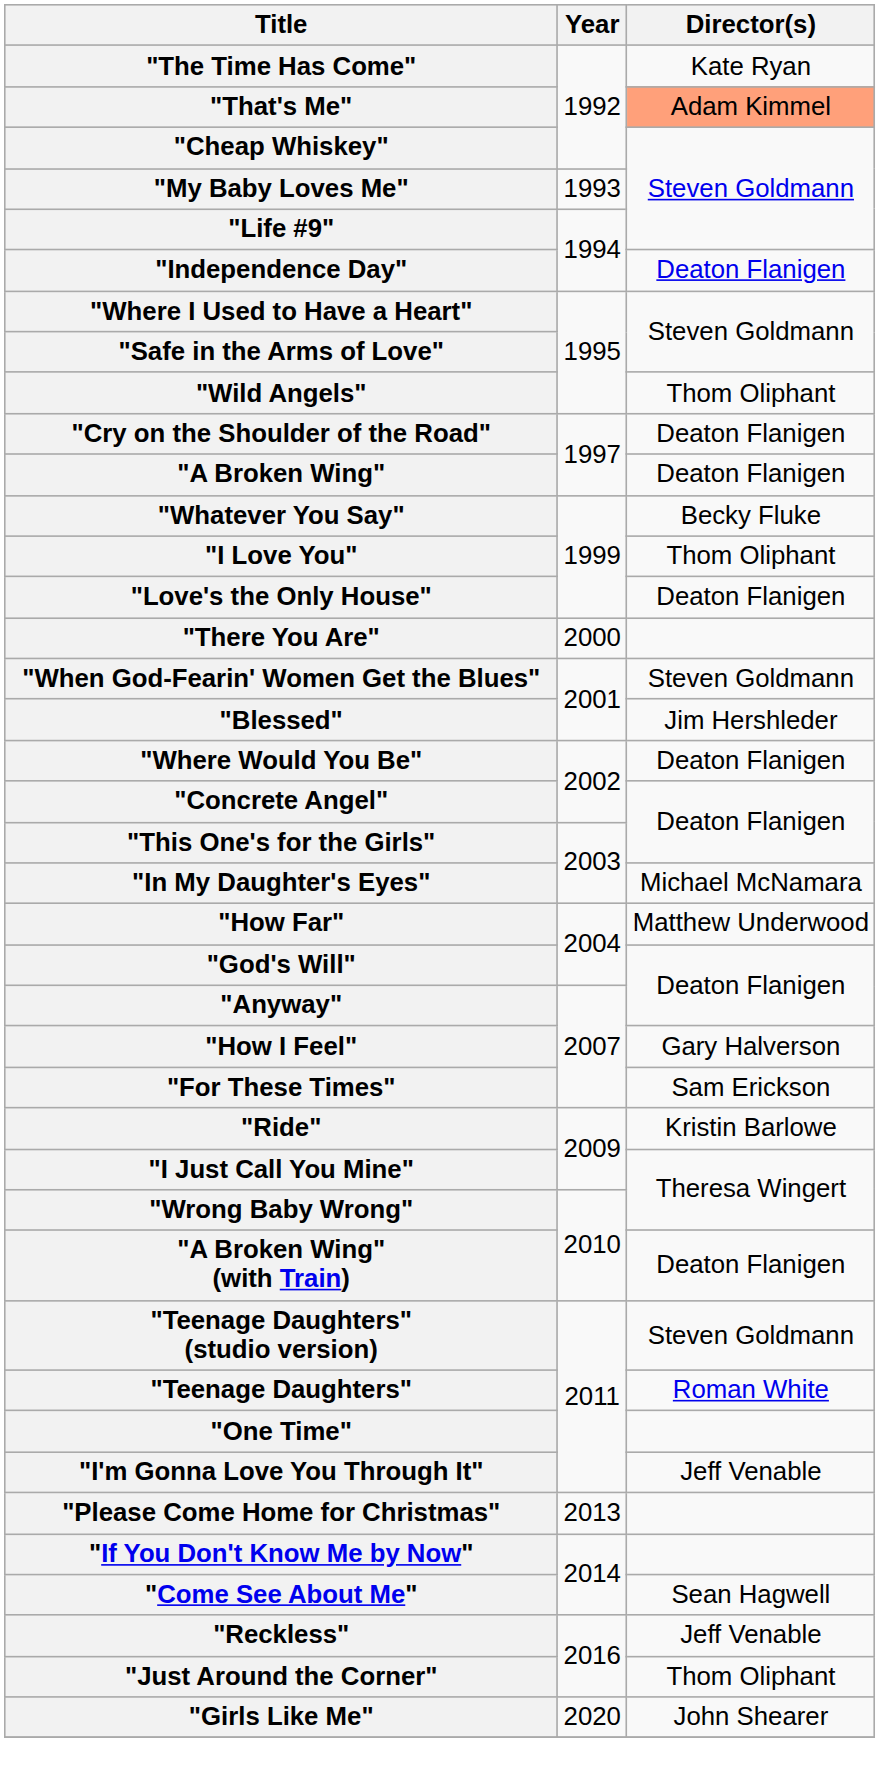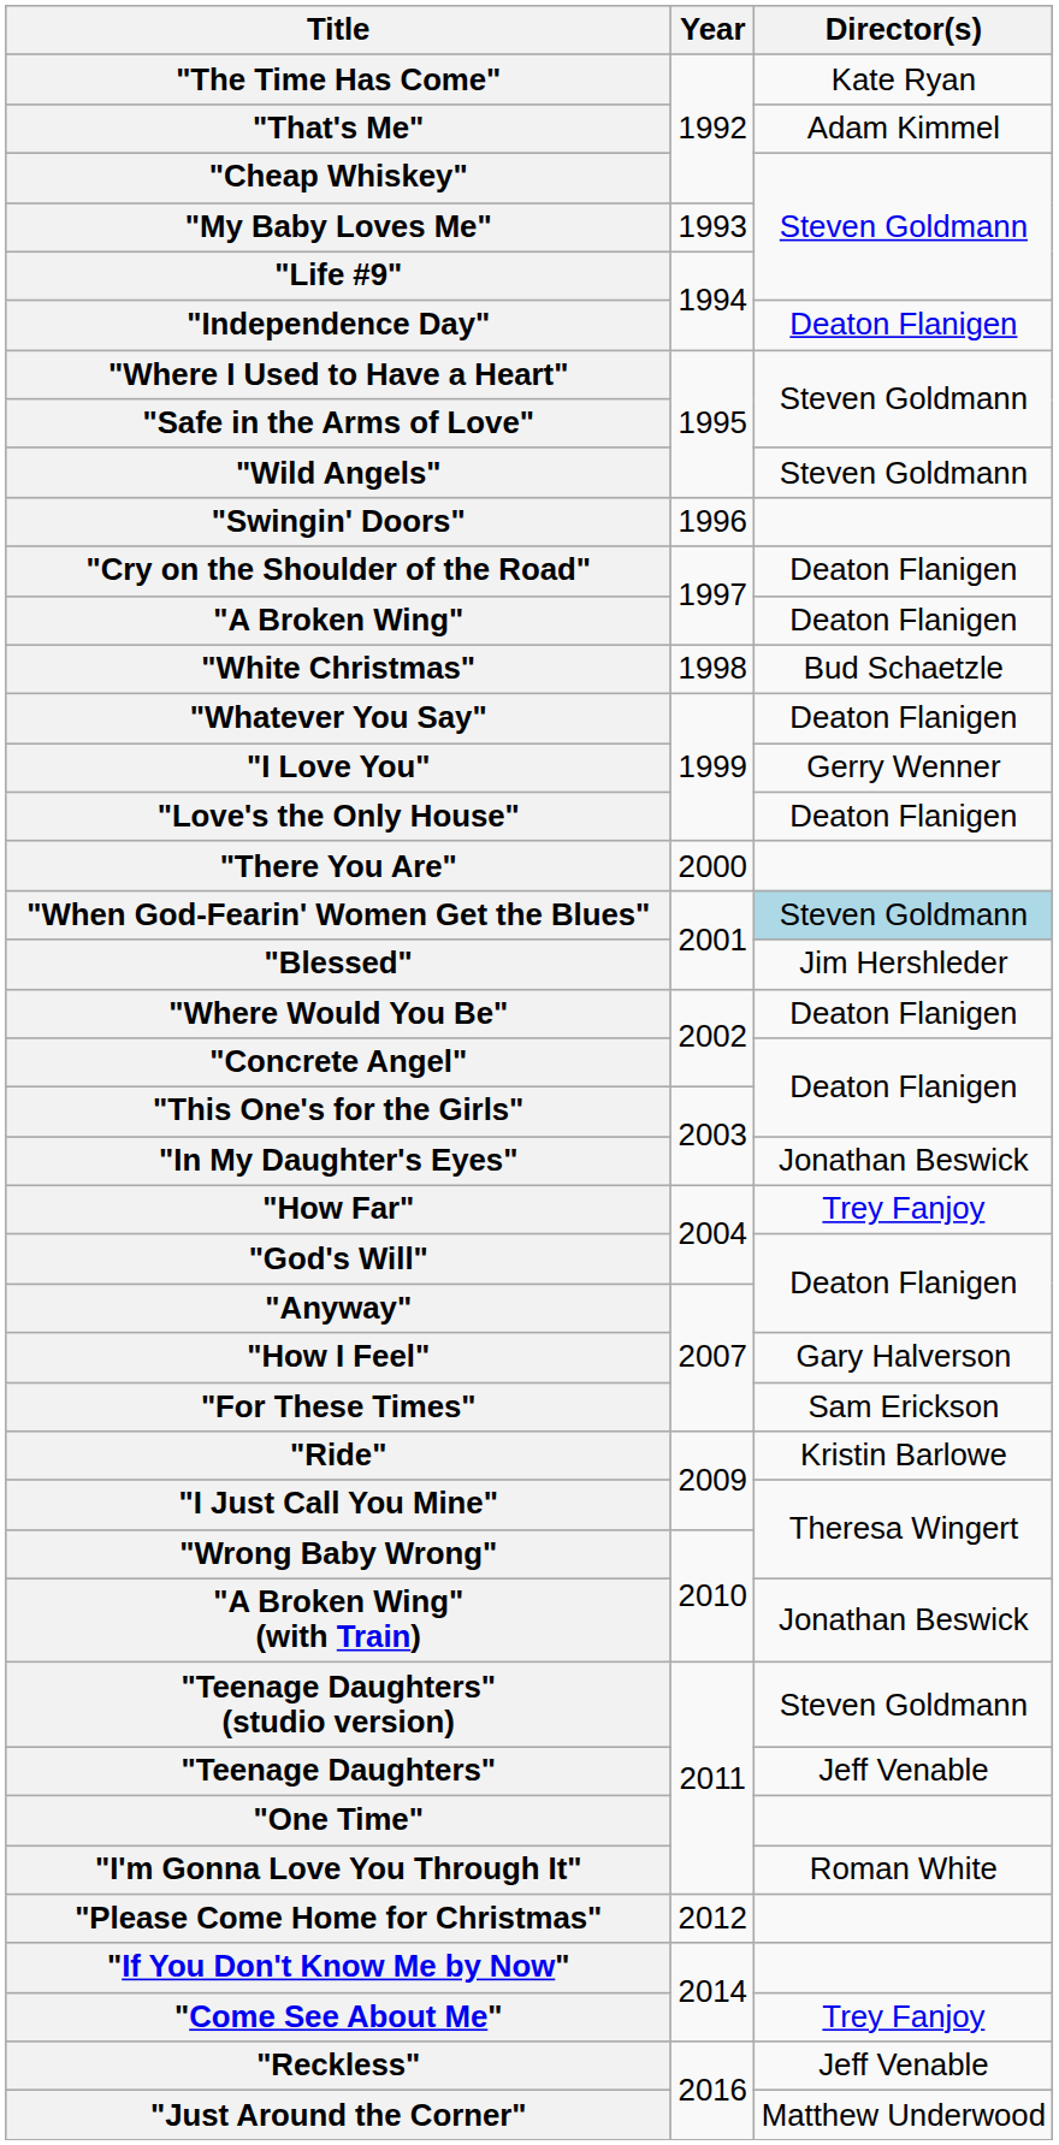 <table class="wikitable plainrowheaders" style="text-align:center;">
 <tr>
 <th scope="col" style="width:21em;">Title</th>
 <th scope="col">Year</th>
 <th scope="col">Director(s)</th>
 </tr>
 <tr>
 <th scope="row">"The Time Has Come"</th>
 <td rowspan="3">1992</td>
 <td>Kate Ryan</td>
 </tr>
 <tr>
 <th scope="row">"That's Me"</th>
-<td style="background: lightsalmon;">Adam Kimmel</td>
+<td>Adam Kimmel</td>
 </tr>
 <tr>
 <th scope="row">"Cheap Whiskey"</th>
 <td rowspan="3"><a href='#'>Steven Goldmann</a></td>
 </tr>
 <tr>
 <th scope="row">"My Baby Loves Me"</th>
 <td>1993</td>
 </tr>
 <tr>
 <th scope="row">"Life #9"</th>
 <td rowspan="2">1994</td>
 </tr>
 <tr>
 <th scope="row">"Independence Day"</th>
 <td><a href='#'>Deaton Flanigen</a></td>
 </tr>
 <tr>
 <th scope="row">"Where I Used to Have a Heart"</th>
 <td rowspan="3">1995</td>
 <td rowspan="2">Steven Goldmann</td>
 </tr>
 <tr>
 <th scope="row">"Safe in the Arms of Love"</th>
 </tr>
 <tr>
 <th scope="row">"Wild Angels"</th>
-<td>Thom Oliphant</td>
+<td>Steven Goldmann</td>
+</tr>
+<tr>
+<th scope="row">"Swingin' Doors"</th>
+<td>1996</td>
+<td></td>
 </tr>
 <tr>
 <th scope="row">"Cry on the Shoulder of the Road"</th>
 <td rowspan="2">1997</td>
 <td>Deaton Flanigen</td>
 </tr>
 <tr>
 <th scope="row">"A Broken Wing"</th>
 <td>Deaton Flanigen</td>
 </tr>
 <tr>
+<th scope="row">"White Christmas"</th>
+<td>1998</td>
+<td>Bud Schaetzle</td>
+</tr>
+<tr>
 <th scope="row">"Whatever You Say"</th>
 <td rowspan="3">1999</td>
-<td>Becky Fluke</td>
+<td>Deaton Flanigen</td>
 </tr>
 <tr>
 <th scope="row">"I Love You"</th>
-<td>Thom Oliphant</td>
+<td>Gerry Wenner</td>
 </tr>
 <tr>
 <th scope="row">"Love's the Only House"</th>
 <td>Deaton Flanigen</td>
 </tr>
 <tr>
 <th scope="row">"There You Are"</th>
 <td>2000</td>
 <td></td>
 </tr>
 <tr>
 <th scope="row">"When God-Fearin' Women Get the Blues"</th>
 <td rowspan="2">2001</td>
-<td>Steven Goldmann</td>
+<td style="background: lightblue;">Steven Goldmann</td>
 </tr>
 <tr>
 <th scope="row">"Blessed"</th>
 <td>Jim Hershleder</td>
 </tr>
 <tr>
 <th scope="row">"Where Would You Be"</th>
 <td rowspan="2">2002</td>
 <td>Deaton Flanigen</td>
 </tr>
 <tr>
 <th scope="row">"Concrete Angel"</th>
 <td rowspan="2">Deaton Flanigen</td>
 </tr>
 <tr>
 <th scope="row">"This One's for the Girls"</th>
 <td rowspan="2">2003</td>
 </tr>
 <tr>
 <th scope="row">"In My Daughter's Eyes"</th>
-<td>Michael McNamara</td>
+<td>Jonathan Beswick</td>
 </tr>
 <tr>
 <th scope="row">"How Far"</th>
 <td rowspan="2">2004</td>
-<td>Matthew Underwood</td>
+<td><a href='#'>Trey Fanjoy</a></td>
 </tr>
 <tr>
 <th scope="row">"God's Will"</th>
 <td rowspan="2">Deaton Flanigen</td>
 </tr>
 <tr>
 <th scope="row">"Anyway"</th>
 <td rowspan="3">2007</td>
 </tr>
 <tr>
 <th scope="row">"How I Feel"</th>
 <td>Gary Halverson</td>
 </tr>
 <tr>
 <th scope="row">"For These Times"</th>
 <td>Sam Erickson</td>
 </tr>
 <tr>
 <th scope="row">"Ride"</th>
 <td rowspan="2">2009</td>
 <td>Kristin Barlowe</td>
 </tr>
 <tr>
 <th scope="row">"I Just Call You Mine"</th>
 <td rowspan="2">Theresa Wingert</td>
 </tr>
 <tr>
 <th scope="row">"Wrong Baby Wrong"</th>
 <td rowspan="2">2010</td>
 </tr>
 <tr>
 <th scope="row">"A Broken Wing"<br><span>(with <a href='#'>Train</a>)</span></th>
-<td>Deaton Flanigen</td>
+<td>Jonathan Beswick</td>
 </tr>
 <tr>
 <th scope="row">"Teenage Daughters"<br><span>(studio version)</span></th>
 <td rowspan="4">2011</td>
 <td>Steven Goldmann</td>
 </tr>
 <tr>
 <th scope="row">"Teenage Daughters"</th>
-<td><a href='#'>Roman White</a></td>
+<td>Jeff Venable</td>
 </tr>
 <tr>
 <th scope="row">"One Time"</th>
 <td></td>
 </tr>
 <tr>
 <th scope="row">"I'm Gonna Love You Through It"</th>
-<td>Jeff Venable</td>
+<td>Roman White</td>
 </tr>
 <tr>
 <th scope="row">"Please Come Home for Christmas"</th>
-<td>2013</td>
+<td>2012</td>
 <td></td>
 </tr>
 <tr>
 <th scope="row">"<a href='#'>If You Don't Know Me by Now</a>"</th>
 <td rowspan="2">2014</td>
 <td></td>
 </tr>
 <tr>
 <th scope="row">"<a href='#'>Come See About Me</a>"</th>
-<td>Sean Hagwell</td>
+<td><a href='#'>Trey Fanjoy</a></td>
 </tr>
 <tr>
 <th scope="row">"Reckless"</th>
 <td rowspan="2">2016</td>
 <td>Jeff Venable</td>
 </tr>
 <tr>
 <th scope="row">"Just Around the Corner"</th>
-<td>Thom Oliphant</td>
-</tr>
-<tr>
-<th scope="row">"Girls Like Me"</th>
-<td>2020</td>
-<td>John Shearer</td>
+<td>Matthew Underwood</td>
 </tr>
 <tr>
 </tr>
 </table>
